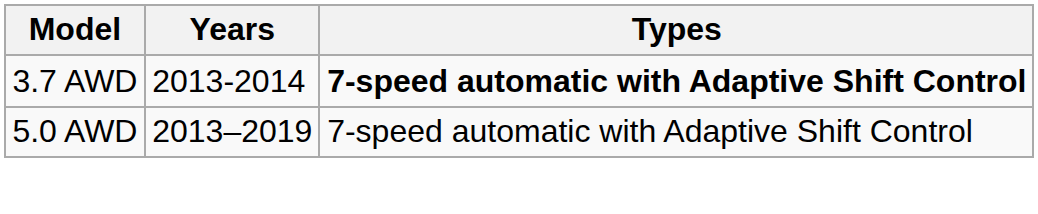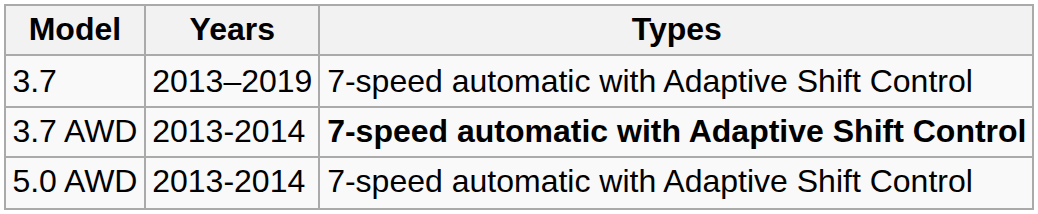 <table class="wikitable">
 <tr>
 <th>Model</th>
 <th>Years</th>
 <th>Types</th>
+</tr>
+<tr>
+<td>3.7</td>
+<td>2013–2019</td>
+<td>7-speed automatic with Adaptive Shift Control</td>
 </tr>
 <tr>
 <td>3.7 AWD</td>
 <td>2013-2014</td>
 <td><strong>7-speed automatic with Adaptive Shift Control</strong></td>
 </tr>
 <tr>
 <td>5.0 AWD</td>
-<td>2013–2019</td>
+<td>2013-2014</td>
 <td>7-speed automatic with Adaptive Shift Control</td>
 </tr>
 </table>
